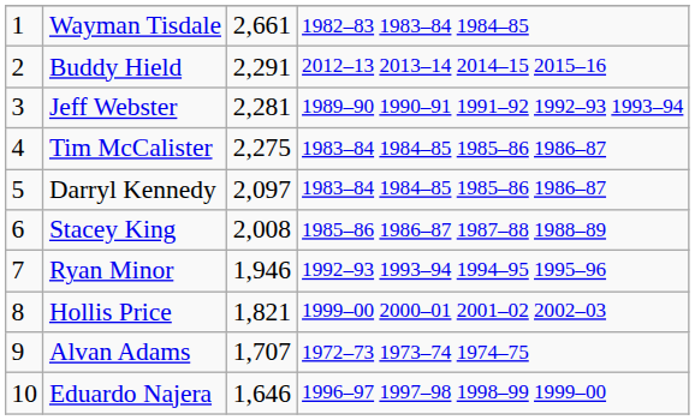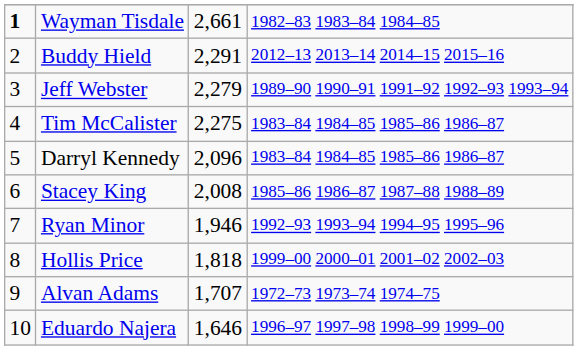 <table class="wikitable">
 <tr>
 </tr>
 <tr>
-<td>1</td>
+<td><strong>1</strong></td>
 <td><a href='#'>Wayman Tisdale</a></td>
 <td>2,661</td>
 <td style="font-size:80%;"><a href='#'>1982–83</a> <a href='#'>1983–84</a> <a href='#'>1984–85</a></td>
 </tr>
 <tr>
 <td>2</td>
 <td><a href='#'>Buddy Hield</a></td>
 <td>2,291</td>
 <td style="font-size:80%;"><a href='#'>2012–13</a> <a href='#'>2013–14</a> <a href='#'>2014–15</a> <a href='#'>2015–16</a></td>
 </tr>
 <tr>
 <td>3</td>
 <td><a href='#'>Jeff Webster</a></td>
-<td>2,281</td>
+<td>2,279</td>
 <td style="font-size:80%;"><a href='#'>1989–90</a> <a href='#'>1990–91</a> <a href='#'>1991–92</a> <a href='#'>1992–93</a> <a href='#'>1993–94</a></td>
 </tr>
 <tr>
 <td>4</td>
 <td><a href='#'>Tim McCalister</a></td>
 <td>2,275</td>
 <td style="font-size:80%;"><a href='#'>1983–84</a> <a href='#'>1984–85</a> <a href='#'>1985–86</a> <a href='#'>1986–87</a></td>
 </tr>
 <tr>
 <td>5</td>
 <td>Darryl Kennedy</td>
-<td>2,097</td>
+<td>2,096</td>
 <td style="font-size:80%;"><a href='#'>1983–84</a> <a href='#'>1984–85</a> <a href='#'>1985–86</a> <a href='#'>1986–87</a></td>
 </tr>
 <tr>
 <td>6</td>
 <td><a href='#'>Stacey King</a></td>
 <td>2,008</td>
 <td style="font-size:80%;"><a href='#'>1985–86</a> <a href='#'>1986–87</a> <a href='#'>1987–88</a> <a href='#'>1988–89</a></td>
 </tr>
 <tr>
 <td>7</td>
 <td><a href='#'>Ryan Minor</a></td>
 <td>1,946</td>
 <td style="font-size:80%;"><a href='#'>1992–93</a> <a href='#'>1993–94</a> <a href='#'>1994–95</a> <a href='#'>1995–96</a></td>
 </tr>
 <tr>
 <td>8</td>
 <td><a href='#'>Hollis Price</a></td>
-<td>1,821</td>
+<td>1,818</td>
 <td style="font-size:80%;"><a href='#'>1999–00</a> <a href='#'>2000–01</a> <a href='#'>2001–02</a> <a href='#'>2002–03</a></td>
 </tr>
 <tr>
 <td>9</td>
 <td><a href='#'>Alvan Adams</a></td>
 <td>1,707</td>
 <td style="font-size:80%;"><a href='#'>1972–73</a> <a href='#'>1973–74</a> <a href='#'>1974–75</a></td>
 </tr>
 <tr>
 <td>10</td>
 <td><a href='#'>Eduardo Najera</a></td>
 <td>1,646</td>
 <td style="font-size:80%;"><a href='#'>1996–97</a> <a href='#'>1997–98</a> <a href='#'>1998–99</a> <a href='#'>1999–00</a></td>
 </tr>
 </table>
